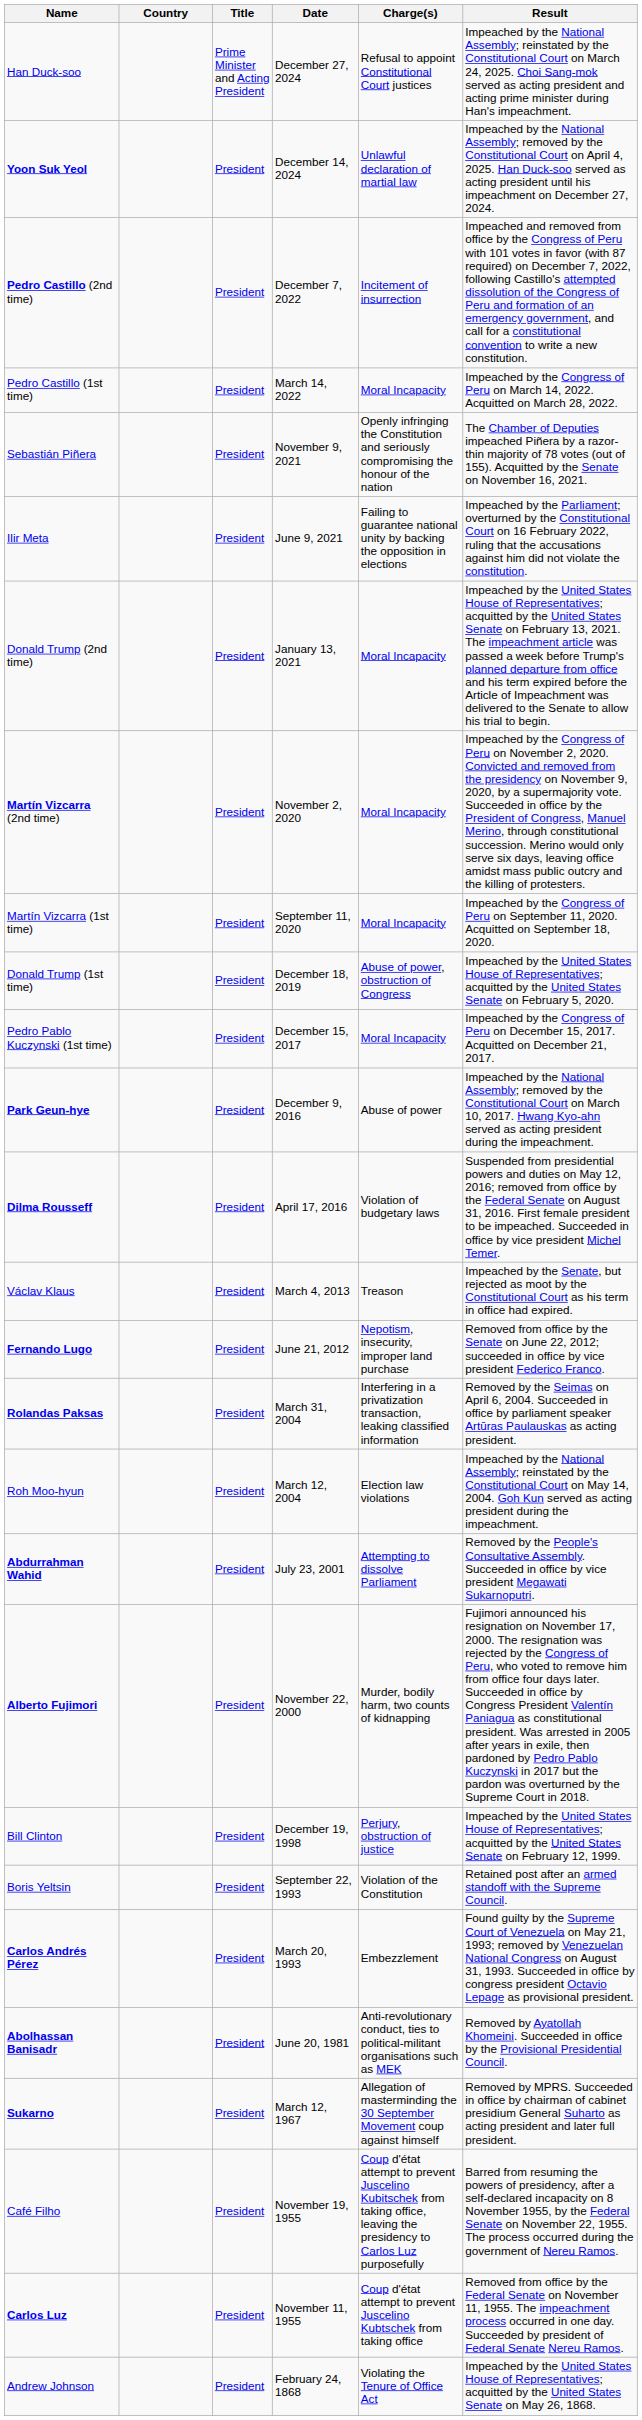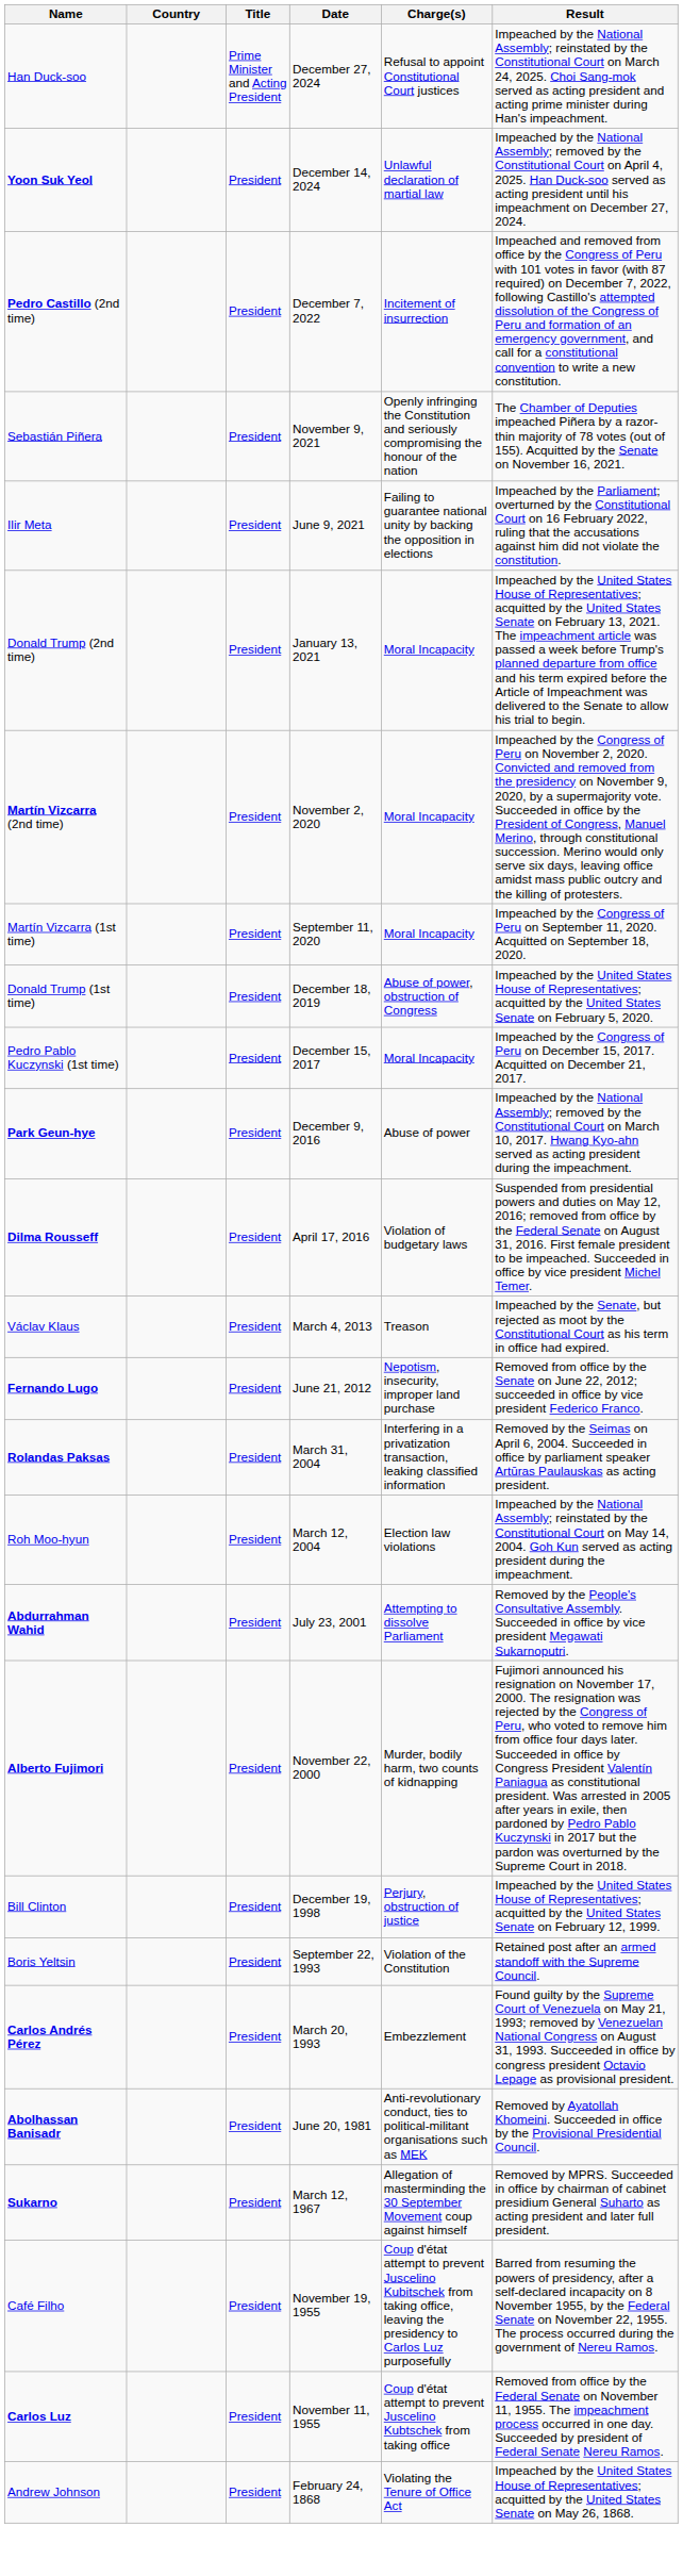 <table class="wikitable sortable">
 <tr>
 <th width=150>Name</th>
 <th width=120>Country</th>
 <th>Title</th>
 <th width=110>Date</th>
 <th>Charge(s)</th>
 <th>Result</th>
 </tr>
 <tr>
 <td><a href='#'>Han Duck-soo</a></td>
 <td></td>
 <td><a href='#'>Prime Minister</a> and <a href='#'>Acting</a> <a href='#'>President</a></td>
 <td>December 27, 2024</td>
 <td>Refusal to appoint <a href='#'>Constitutional Court</a> justices</td>
 <td>Impeached by the <a href='#'>National Assembly</a>; reinstated by the <a href='#'>Constitutional Court</a> on March 24, 2025. <a href='#'>Choi Sang-mok</a> served as acting president and acting prime minister during Han's impeachment.</td>
 </tr>
 <tr>
 <td><strong><a href='#'>Yoon Suk Yeol</a></strong></td>
 <td></td>
 <td><a href='#'>President</a></td>
 <td>December 14, 2024</td>
 <td><a href='#'>Unlawful declaration of martial law</a></td>
 <td>Impeached by the <a href='#'>National Assembly</a>; removed by the <a href='#'>Constitutional Court</a> on April 4, 2025. <a href='#'>Han Duck-soo</a> served as acting president until his impeachment on December 27, 2024.</td>
 </tr>
 <tr>
 <td><strong><a href='#'>Pedro Castillo</a></strong> (2nd time)</td>
 <td></td>
 <td><a href='#'>President</a></td>
 <td>December 7, 2022</td>
 <td><a href='#'>Incitement of insurrection</a></td>
 <td>Impeached and removed from office by the <a href='#'>Congress of Peru</a> with 101 votes in favor (with 87 required) on December 7, 2022, following Castillo's <a href='#'>attempted dissolution of the Congress of Peru and formation of an emergency government</a>, and call for a <a href='#'>constitutional convention</a> to write a new constitution.</td>
-</tr>
-<tr>
-<td><a href='#'>Pedro Castillo</a> (1st time)</td>
-<td></td>
-<td><a href='#'>President</a></td>
-<td>March 14, 2022</td>
-<td><a href='#'>Moral Incapacity</a></td>
-<td>Impeached by the <a href='#'>Congress of Peru</a> on March 14, 2022. Acquitted on March 28, 2022.</td>
 </tr>
 <tr>
 <td><a href='#'>Sebastián Piñera</a></td>
 <td></td>
 <td><a href='#'>President</a></td>
 <td>November 9, 2021</td>
 <td>Openly infringing the Constitution and seriously compromising the honour of the nation</td>
 <td>The <a href='#'>Chamber of Deputies</a> impeached Piñera by a razor-thin majority of 78 votes (out of 155). Acquitted by the <a href='#'>Senate</a> on November 16, 2021.</td>
 </tr>
 <tr>
 <td><a href='#'>Ilir Meta</a></td>
 <td></td>
 <td><a href='#'>President</a></td>
 <td>June 9, 2021</td>
 <td>Failing to guarantee national unity by backing the opposition in elections</td>
 <td>Impeached by the <a href='#'>Parliament</a>; overturned by the <a href='#'>Constitutional Court</a> on 16 February 2022, ruling that the accusations against him did not violate the <a href='#'>constitution</a>.</td>
 </tr>
 <tr>
 <td><a href='#'>Donald Trump</a> (2nd time)</td>
 <td></td>
 <td><a href='#'>President</a></td>
 <td>January 13, 2021</td>
 <td><a href='#'>Moral Incapacity</a></td>
 <td>Impeached by the <a href='#'>United States House of Representatives</a>; acquitted by the <a href='#'>United States Senate</a> on February 13, 2021. The <a href='#'>impeachment article</a> was passed a week before Trump's <a href='#'>planned departure from office</a> and his term expired before the Article of Impeachment was delivered to the Senate to allow his trial to begin.</td>
 </tr>
 <tr>
 <td><strong><a href='#'>Martín Vizcarra</a></strong> (2nd time)</td>
 <td></td>
 <td><a href='#'>President</a></td>
 <td>November 2, 2020</td>
 <td><a href='#'>Moral Incapacity</a></td>
 <td>Impeached by the <a href='#'>Congress of Peru</a> on November 2, 2020. <a href='#'>Convicted and removed from the presidency</a> on November 9, 2020, by a supermajority vote. Succeeded in office by the <a href='#'>President of Congress</a>, <a href='#'>Manuel Merino</a>, through constitutional succession. Merino would only serve six days, leaving office amidst mass public outcry and the killing of protesters.</td>
 </tr>
 <tr>
 <td><a href='#'>Martín Vizcarra</a> (1st time)</td>
 <td></td>
 <td><a href='#'>President</a></td>
 <td>September 11, 2020</td>
 <td><a href='#'>Moral Incapacity</a></td>
 <td>Impeached by the <a href='#'>Congress of Peru</a> on September 11, 2020. Acquitted on September 18, 2020.</td>
 </tr>
 <tr>
 <td><a href='#'>Donald Trump</a> (1st time)</td>
 <td></td>
 <td><a href='#'>President</a></td>
 <td>December 18, 2019</td>
 <td><a href='#'>Abuse of power</a>, <a href='#'>obstruction of Congress</a></td>
 <td>Impeached by the <a href='#'>United States House of Representatives</a>; acquitted by the <a href='#'>United States Senate</a> on February 5, 2020.</td>
 </tr>
 <tr>
 <td><a href='#'>Pedro Pablo Kuczynski</a> (1st time)</td>
 <td></td>
 <td><a href='#'>President</a></td>
 <td>December 15, 2017</td>
 <td><a href='#'>Moral Incapacity</a></td>
 <td>Impeached by the <a href='#'>Congress of Peru</a> on December 15, 2017. Acquitted on December 21, 2017.</td>
 </tr>
 <tr>
 <td><strong><a href='#'>Park Geun-hye</a></strong></td>
 <td></td>
 <td><a href='#'>President</a></td>
 <td>December 9, 2016</td>
 <td>Abuse of power</td>
 <td>Impeached by the <a href='#'>National Assembly</a>; removed by the <a href='#'>Constitutional Court</a> on March 10, 2017. <a href='#'>Hwang Kyo-ahn</a> served as acting president during the impeachment.</td>
 </tr>
 <tr>
 <td><strong><a href='#'>Dilma Rousseff</a></strong></td>
 <td></td>
 <td><a href='#'>President</a></td>
 <td>April 17, 2016</td>
 <td>Violation of budgetary laws</td>
 <td>Suspended from presidential powers and duties on May 12, 2016; removed from office by the <a href='#'>Federal Senate</a> on August 31, 2016. First female president to be impeached. Succeeded in office by vice president <a href='#'>Michel Temer</a>.</td>
 </tr>
 <tr>
 <td><a href='#'>Václav Klaus</a></td>
 <td></td>
 <td><a href='#'>President</a></td>
 <td>March 4, 2013</td>
 <td>Treason</td>
 <td>Impeached by the <a href='#'>Senate</a>, but rejected as moot by the <a href='#'>Constitutional Court</a> as his term in office had expired.</td>
 </tr>
 <tr>
 <td><strong><a href='#'>Fernando Lugo</a></strong></td>
 <td></td>
 <td><a href='#'>President</a></td>
 <td>June 21, 2012</td>
 <td><a href='#'>Nepotism</a>, insecurity, improper land purchase</td>
 <td>Removed from office by the <a href='#'>Senate</a> on June 22, 2012; succeeded in office by vice president <a href='#'>Federico Franco</a>.</td>
 </tr>
 <tr>
 <td><strong><a href='#'>Rolandas Paksas</a></strong></td>
 <td></td>
 <td><a href='#'>President</a></td>
 <td>March 31, 2004</td>
 <td>Interfering in a privatization transaction, leaking classified information</td>
 <td>Removed by the <a href='#'>Seimas</a> on April 6, 2004. Succeeded in office by parliament speaker <a href='#'>Artūras Paulauskas</a> as acting president.</td>
 </tr>
 <tr>
 <td><a href='#'>Roh Moo-hyun</a></td>
 <td></td>
 <td><a href='#'>President</a></td>
 <td>March 12, 2004</td>
 <td>Election law violations</td>
 <td>Impeached by the <a href='#'>National Assembly</a>; reinstated by the <a href='#'>Constitutional Court</a> on May 14, 2004. <a href='#'>Goh Kun</a> served as acting president during the impeachment.</td>
 </tr>
 <tr>
 <td><strong><a href='#'>Abdurrahman Wahid</a></strong></td>
 <td></td>
 <td><a href='#'>President</a></td>
 <td>July 23, 2001</td>
 <td><a href='#'>Attempting to dissolve Parliament</a></td>
 <td>Removed by the <a href='#'>People's Consultative Assembly</a>. Succeeded in office by vice president <a href='#'>Megawati Sukarnoputri</a>.</td>
 </tr>
 <tr>
 <td><strong><a href='#'>Alberto Fujimori</a></strong></td>
 <td></td>
 <td><a href='#'>President</a></td>
 <td>November 22, 2000</td>
 <td>Murder, bodily harm, two counts of kidnapping</td>
 <td>Fujimori announced his resignation on November 17, 2000. The resignation was rejected by the <a href='#'>Congress of Peru</a>, who voted to remove him from office four days later. Succeeded in office by Congress President <a href='#'>Valentín Paniagua</a> as constitutional president. Was arrested in 2005 after years in exile, then pardoned by <a href='#'>Pedro Pablo Kuczynski</a> in 2017 but the pardon was overturned by the Supreme Court in 2018.</td>
 </tr>
 <tr>
 <td><a href='#'>Bill Clinton</a></td>
 <td></td>
 <td><a href='#'>President</a></td>
 <td>December 19, 1998</td>
 <td><a href='#'>Perjury</a>, <a href='#'>obstruction of justice</a></td>
 <td>Impeached by the <a href='#'>United States House of Representatives</a>; acquitted by the <a href='#'>United States Senate</a> on February 12, 1999.</td>
 </tr>
 <tr>
 <td><a href='#'>Boris Yeltsin</a></td>
 <td></td>
 <td><a href='#'>President</a></td>
 <td>September 22, 1993</td>
 <td>Violation of the Constitution</td>
 <td>Retained post after an <a href='#'>armed standoff with the Supreme Council</a>.</td>
 </tr>
 <tr>
 <td><strong><a href='#'>Carlos Andrés Pérez</a></strong></td>
 <td></td>
 <td><a href='#'>President</a></td>
 <td>March 20, 1993</td>
 <td>Embezzlement</td>
 <td>Found guilty by the <a href='#'>Supreme Court of Venezuela</a> on May 21, 1993; removed by <a href='#'>Venezuelan National Congress</a> on August 31, 1993. Succeeded in office by congress president <a href='#'>Octavio Lepage</a> as provisional president.</td>
 </tr>
 <tr>
 <td><strong><a href='#'>Abolhassan Banisadr</a></strong></td>
 <td></td>
 <td><a href='#'>President</a></td>
 <td>June 20, 1981</td>
 <td>Anti-revolutionary conduct, ties to political-militant organisations such as <a href='#'>MEK</a></td>
 <td>Removed by <a href='#'>Ayatollah Khomeini</a>. Succeeded in office by the <a href='#'>Provisional Presidential Council</a>.</td>
 </tr>
 <tr>
 <td><strong><a href='#'>Sukarno</a></strong></td>
 <td></td>
 <td><a href='#'>President</a></td>
 <td>March 12, 1967</td>
 <td>Allegation of masterminding the <a href='#'>30 September Movement</a> coup against himself</td>
 <td>Removed by MPRS. Succeeded in office by chairman of cabinet presidium General <a href='#'>Suharto</a> as acting president and later full president.</td>
 </tr>
 <tr>
 <td><a href='#'>Café Filho</a></td>
 <td></td>
 <td><a href='#'>President</a></td>
 <td>November 19, 1955</td>
 <td><a href='#'>Coup</a> d'état attempt to prevent <a href='#'>Juscelino Kubitschek</a> from taking office, leaving the presidency to <a href='#'>Carlos Luz</a> purposefully</td>
 <td>Barred from resuming the powers of presidency, after a self-declared incapacity on 8 November 1955, by the <a href='#'>Federal Senate</a> on November 22, 1955. The process occurred during the government of <a href='#'>Nereu Ramos</a>.</td>
 </tr>
 <tr>
 <td><strong><a href='#'>Carlos Luz</a></strong></td>
 <td></td>
 <td><a href='#'>President</a></td>
 <td>November 11, 1955</td>
 <td><a href='#'>Coup</a> d'état attempt to prevent <a href='#'>Juscelino Kubtschek</a> from taking office</td>
 <td>Removed from office by the <a href='#'>Federal Senate</a> on November 11, 1955. The <a href='#'>impeachment process</a> occurred in one day. Succeeded by president of <a href='#'>Federal Senate</a> <a href='#'>Nereu Ramos</a>.</td>
 </tr>
 <tr>
 <td><a href='#'>Andrew Johnson</a></td>
 <td></td>
 <td><a href='#'>President</a></td>
 <td>February 24, 1868</td>
 <td>Violating the <a href='#'>Tenure of Office Act</a></td>
 <td>Impeached by the <a href='#'>United States House of Representatives</a>; acquitted by the <a href='#'>United States Senate</a> on May 26, 1868.</td>
 </tr>
 </table>
